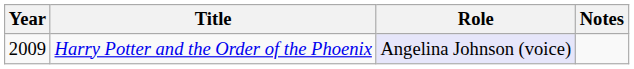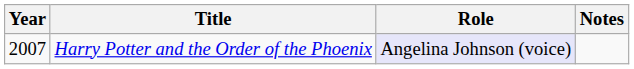 <table class="wikitable sortable">
 <tr>
 <th>Year</th>
 <th>Title</th>
 <th>Role</th>
 <th>Notes</th>
 </tr>
 <tr>
-<td>2009</td>
+<td>2007</td>
 <td><em><a href='#'>Harry Potter and the Order of the Phoenix</a></em></td>
 <td style="background: lavender;">Angelina Johnson (voice)</td>
 <td></td>
 </tr>
 </table>
